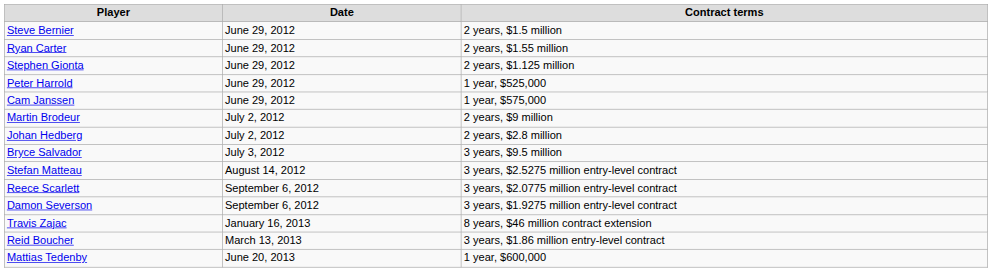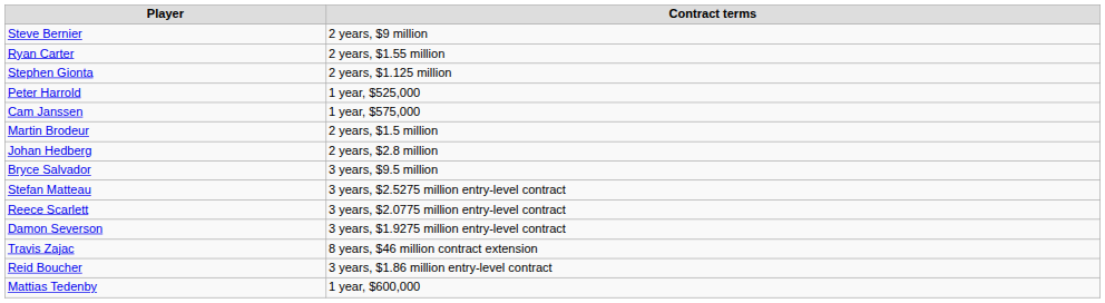 <table class="wikitable" style="width:90%;">
 <tr style="text-align:center; background:#ddd;">
 <td><strong>Player</strong></td>
-<td><strong>Date</strong></td>
 <td><strong>Contract terms</strong></td>
 </tr>
 <tr>
 <td><a href='#'>Steve Bernier</a></td>
-<td>June 29, 2012</td>
-<td>2 years, $1.5 million</td>
+<td>2 years, $9 million</td>
 </tr>
 <tr>
 <td><a href='#'>Ryan Carter</a></td>
-<td>June 29, 2012</td>
 <td>2 years, $1.55 million</td>
 </tr>
 <tr>
 <td><a href='#'>Stephen Gionta</a></td>
-<td>June 29, 2012</td>
 <td>2 years, $1.125 million</td>
 </tr>
 <tr>
 <td><a href='#'>Peter Harrold</a></td>
-<td>June 29, 2012</td>
 <td>1 year, $525,000</td>
 </tr>
 <tr>
 <td><a href='#'>Cam Janssen</a></td>
-<td>June 29, 2012</td>
 <td>1 year, $575,000</td>
 </tr>
 <tr>
 <td><a href='#'>Martin Brodeur</a></td>
-<td>July 2, 2012</td>
-<td>2 years, $9 million</td>
+<td>2 years, $1.5 million</td>
 </tr>
 <tr>
 <td><a href='#'>Johan Hedberg</a></td>
-<td>July 2, 2012</td>
 <td>2 years, $2.8 million</td>
 </tr>
 <tr>
 <td><a href='#'>Bryce Salvador</a></td>
-<td>July 3, 2012</td>
 <td>3 years, $9.5 million</td>
 </tr>
 <tr>
 <td><a href='#'>Stefan Matteau</a></td>
-<td>August 14, 2012</td>
 <td>3 years, $2.5275 million entry-level contract</td>
 </tr>
 <tr>
 <td><a href='#'>Reece Scarlett</a></td>
-<td>September 6, 2012</td>
 <td>3 years, $2.0775 million entry-level contract</td>
 </tr>
 <tr>
 <td><a href='#'>Damon Severson</a></td>
-<td>September 6, 2012</td>
 <td>3 years, $1.9275 million entry-level contract</td>
 </tr>
 <tr>
 <td><a href='#'>Travis Zajac</a></td>
-<td>January 16, 2013</td>
 <td>8 years, $46 million contract extension</td>
 </tr>
 <tr>
 <td><a href='#'>Reid Boucher</a></td>
-<td>March 13, 2013</td>
 <td>3 years, $1.86 million entry-level contract</td>
 </tr>
 <tr>
 <td><a href='#'>Mattias Tedenby</a></td>
-<td>June 20, 2013</td>
 <td>1 year, $600,000</td>
 </tr>
 </table>
